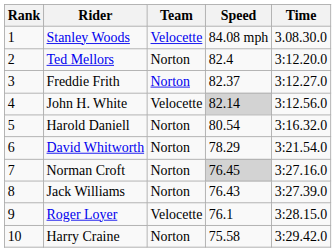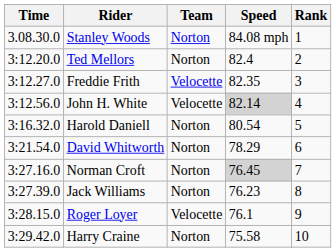 <table class="wikitable">
 <tr style="background:#efefef;">
-<th>Rank</th>
+<th>Time</th>
 <th>Rider</th>
 <th>Team</th>
 <th>Speed</th>
-<th>Time</th>
+<th>Rank</th>
 </tr>
 <tr>
+<td>3.08.30.0</td>
+<td> <a href='#'>Stanley Woods</a></td>
+<td><a href='#'>Norton</a></td>
+<td>84.08 mph</td>
 <td>1</td>
-<td> <a href='#'>Stanley Woods</a></td>
-<td><a href='#'>Velocette</a></td>
-<td>84.08 mph</td>
-<td>3.08.30.0</td>
 </tr>
 <tr>
-<td>2</td>
+<td>3:12.20.0</td>
 <td> <a href='#'>Ted Mellors</a></td>
 <td>Norton</td>
 <td>82.4</td>
-<td>3:12.20.0</td>
+<td>2</td>
 </tr>
 <tr>
+<td>3:12.27.0</td>
+<td> Freddie Frith</td>
+<td><a href='#'>Velocette</a></td>
+<td>82.35</td>
 <td>3</td>
-<td> Freddie Frith</td>
-<td><a href='#'>Norton</a></td>
-<td>82.37</td>
-<td>3:12.27.0</td>
 </tr>
 <tr>
-<td>4</td>
+<td>3:12.56.0</td>
 <td> John H. White</td>
 <td>Velocette</td>
 <td style="background: lightgrey;">82.14</td>
-<td>3:12.56.0</td>
+<td>4</td>
 </tr>
 <tr>
-<td>5</td>
+<td>3:16.32.0</td>
 <td> Harold Daniell</td>
 <td>Norton</td>
 <td>80.54</td>
-<td>3:16.32.0</td>
+<td>5</td>
 </tr>
 <tr>
-<td>6</td>
+<td>3:21.54.0</td>
 <td> <a href='#'>David Whitworth</a></td>
 <td>Norton</td>
 <td>78.29</td>
-<td>3:21.54.0</td>
+<td>6</td>
 </tr>
 <tr>
-<td>7</td>
+<td>3:27.16.0</td>
 <td> Norman Croft</td>
 <td>Norton</td>
 <td style="background: lightgrey;">76.45</td>
-<td>3:27.16.0</td>
+<td>7</td>
 </tr>
 <tr>
-<td>8</td>
+<td>3:27.39.0</td>
 <td> Jack Williams</td>
 <td>Norton</td>
-<td>76.43</td>
-<td>3:27.39.0</td>
+<td>76.23</td>
+<td>8</td>
 </tr>
 <tr>
-<td>9</td>
+<td>3:28.15.0</td>
 <td> <a href='#'>Roger Loyer</a></td>
 <td>Velocette</td>
 <td>76.1</td>
-<td>3:28.15.0</td>
+<td>9</td>
 </tr>
 <tr>
-<td>10</td>
+<td>3:29.42.0</td>
 <td> Harry Craine</td>
 <td>Norton</td>
 <td>75.58</td>
-<td>3:29.42.0</td>
+<td>10</td>
 </tr>
 </table>
